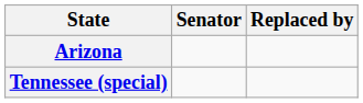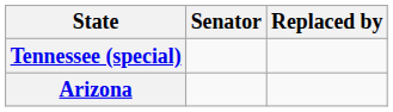 <table class="wikitable sortable plainrowheaders">
 <tr>
 <th scope="col">State</th>
 <th scope="col">Senator</th>
 <th scope="col">Replaced by</th>
 </tr>
 <tr>
+<th><a href='#'>Tennessee (special)</a></th>
+<td></td>
+<td></td>
+</tr>
+<tr>
 <th><a href='#'>Arizona</a></th>
 <td></td>
 <td></td>
 </tr>
-<tr>
-<th><a href='#'>Tennessee (special)</a></th>
-<td></td>
-<td></td>
-</tr>
 </table>
